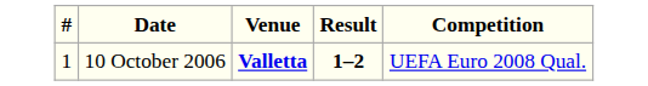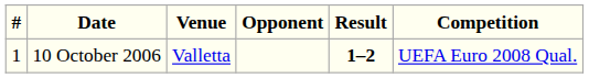 <table border=1 align=center cellpadding=4 cellspacing=2 style="background: ivory; font-size: 95%; border: 1px #aaaaaa solid; border-collapse: collapse; clear:center">
 <tr>
 <th>#</th>
 <th>Date</th>
 <th>Venue</th>
+<th>Opponent</th>
 <th>Result</th>
 <th>Competition</th>
 </tr>
 <tr>
 <td>1</td>
 <td>10 October 2006</td>
-<td><strong><a href='#'>Valletta</a></strong></td>
+<td><a href='#'>Valletta</a></td>
+<td></td>
 <td align="center"><strong>1–2</strong></td>
 <td><a href='#'>UEFA Euro 2008 Qual.</a></td>
 </tr>
 </table>
